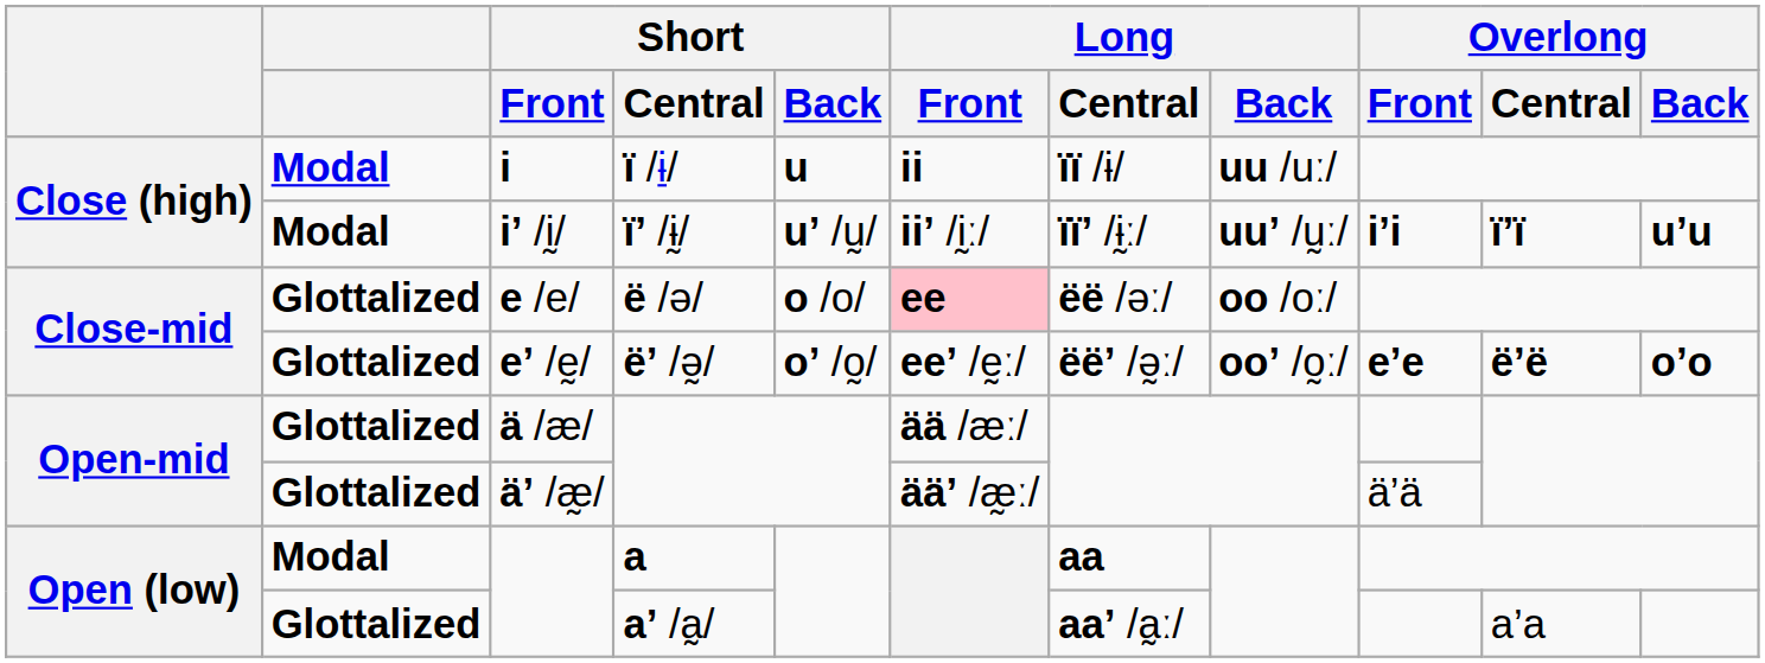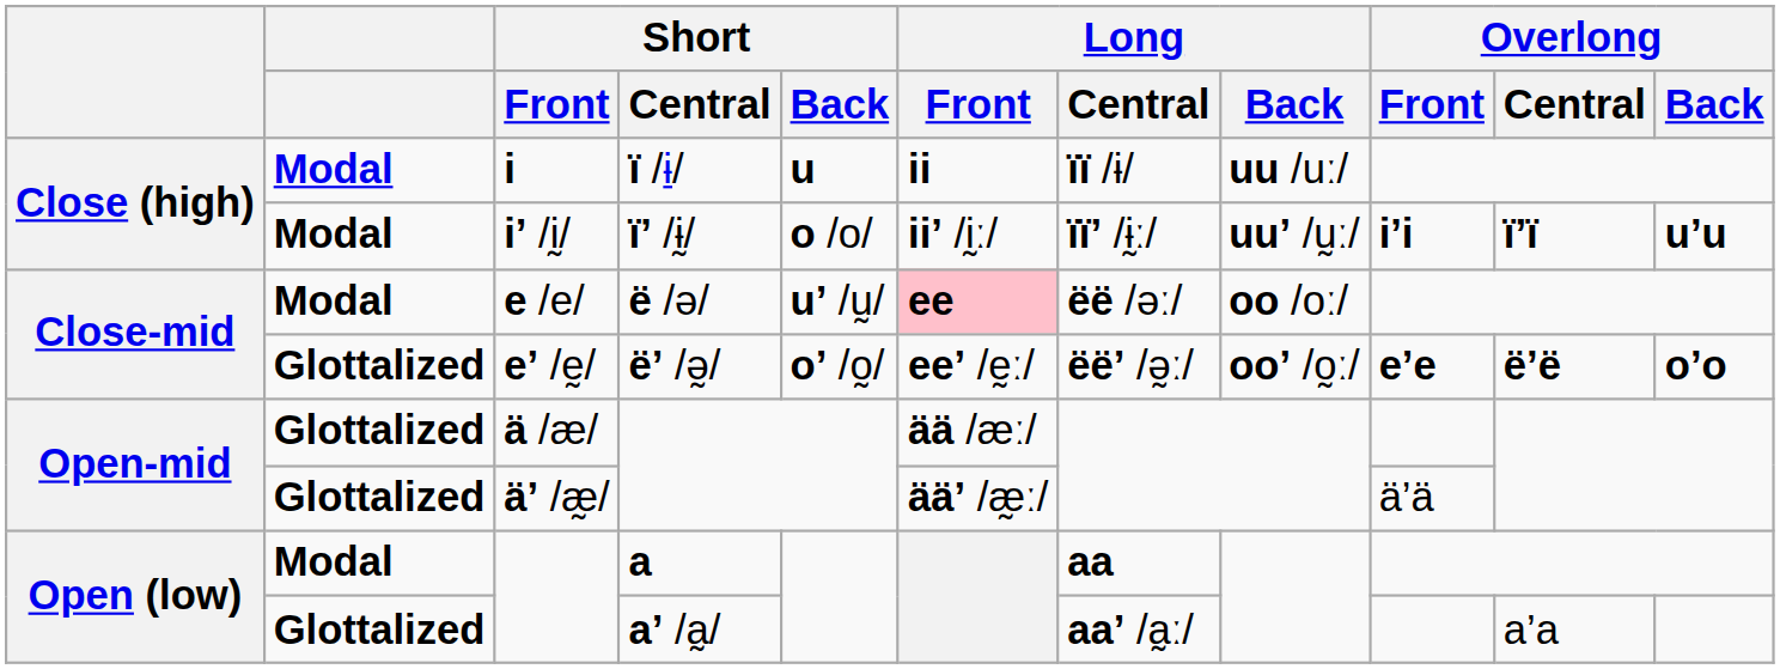 <table class="wikitable">
 <tr>
 <th rowspan="2"></th>
 <th></th>
 <th colspan="3">Short</th>
 <th colspan="3"><a href='#'>Long</a></th>
 <th colspan="3"><a href='#'>Overlong</a></th>
 </tr>
 <tr>
 <th></th>
 <th><a href='#'>Front</a></th>
 <th>Central</th>
 <th><a href='#'>Back</a></th>
 <th><a href='#'>Front</a></th>
 <th>Central</th>
 <th><a href='#'>Back</a></th>
 <th><a href='#'>Front</a></th>
 <th>Central</th>
 <th><a href='#'>Back</a></th>
 </tr>
 <tr>
 <th rowspan="2"><a href='#'>Close</a> (high)</th>
 <td><a href='#'><strong>Modal</strong></a></td>
 <td><strong>i</strong> </td>
 <td><strong>ï</strong> /<a href='#'>ɨ</a>/</td>
 <td><strong>u</strong> </td>
 <td><strong>ii</strong> </td>
 <td><strong>ïï</strong> /ɨ/</td>
 <td><strong>uu</strong> /uː/</td>
 <td colspan="3"></td>
 </tr>
 <tr>
 <td><strong>Modal</strong></td>
 <td><strong>i’</strong> /ḭ/</td>
 <td><strong>ï’</strong> /ɨ̰/</td>
-<td><strong>u’</strong> /ṵ/</td>
+<td><strong>o</strong> /o/</td>
 <td><strong>ii’</strong> /ḭː/</td>
 <td><strong>ïï’</strong> /ɨ̰ː/</td>
 <td><strong>uu’</strong> /ṵː/</td>
 <td><strong>i’i</strong></td>
 <td><strong>ï’ï</strong></td>
 <td><strong>u’u</strong></td>
 </tr>
 <tr>
 <th rowspan="2"><a href='#'>Close-mid</a></th>
-<td><strong>Glottalized</strong></td>
+<td><strong>Modal</strong></td>
 <td><strong>e</strong> /e/</td>
 <td><strong>ë</strong> /ə/</td>
-<td><strong>o</strong> /o/</td>
+<td><strong>u’</strong> /ṵ/</td>
 <td style="background: pink;"><strong>ee</strong> </td>
 <td><strong>ëë</strong> /əː/</td>
 <td><strong>oo</strong> /oː/</td>
 <td colspan="3"></td>
 </tr>
 <tr>
 <td><strong>Glottalized</strong></td>
 <td><strong>e’</strong> /ḛ/</td>
 <td><strong>ë’</strong> /ə̰/</td>
 <td><strong>o’</strong> /o̰/</td>
 <td><strong>ee’</strong> /ḛː/</td>
 <td><strong>ëë’</strong> /ə̰ː/</td>
 <td><strong>oo’</strong> /o̰ː/</td>
 <td><strong>e’e</strong></td>
 <td><strong>ë’ë</strong></td>
 <td><strong>o’o</strong></td>
 </tr>
 <tr>
 <th rowspan="2"><a href='#'>Open-mid</a></th>
 <td><strong>Glottalized</strong></td>
 <td><strong>ä</strong> /æ/</td>
 <td colspan="2" rowspan="2"></td>
 <td><strong>ää</strong> /æː/</td>
 <td colspan="2" rowspan="2"></td>
 <td></td>
 <td colspan="2" rowspan="2"></td>
 </tr>
 <tr>
 <td><strong>Glottalized</strong></td>
 <td><strong>ä’</strong> /æ̰/</td>
 <td><strong>ää’</strong> /æ̰ː/</td>
 <td>ä’ä</td>
 </tr>
 <tr>
 <th rowspan="2"><a href='#'>Open</a> (low)</th>
 <td><strong>Modal</strong></td>
 <td rowspan="2"></td>
 <td><strong>a</strong> </td>
 <td rowspan="2"></td>
 <th rowspan="2"></th>
 <td><strong>aa</strong> </td>
 <td rowspan="2"></td>
 <td colspan="3"></td>
 </tr>
 <tr>
 <td><strong>Glottalized</strong></td>
 <td><strong>a’</strong> /a̰/</td>
 <td><strong>aa’</strong> /a̰ː/</td>
 <td></td>
 <td>a’a</td>
 <td></td>
 </tr>
 </table>
